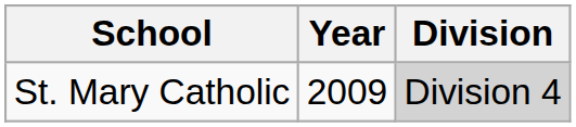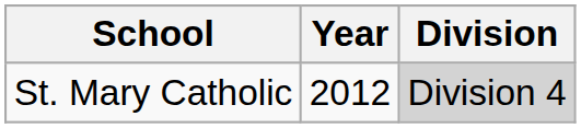 <table class="wikitable">
 <tr>
 <th>School</th>
 <th>Year</th>
 <th>Division</th>
 </tr>
 <tr>
 <td>St. Mary Catholic</td>
-<td>2009</td>
+<td>2012</td>
 <td style="background: lightgrey;">Division 4</td>
 </tr>
 </table>
